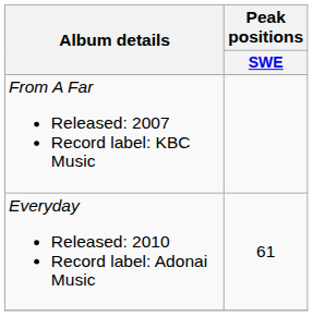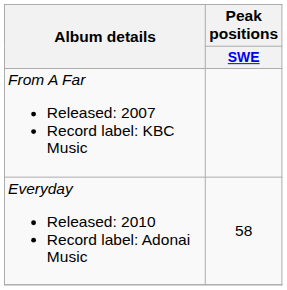 <table class="wikitable">
 <tr>
 <th align="center" rowspan="2" width="200">Album details</th>
 <th align="center" colspan="1" width="20">Peak positions</th>
 </tr>
 <tr>
 <th scope="col" style="width:3em;font-size:90%;"><a href='#'>SWE</a><br></th>
 </tr>
 <tr>
 <td><em>From A Far</em><br><ul><li>Released: 2007</li><li>Record label: KBC Music</li></ul></td>
 <td style="text-align:center;"></td>
 </tr>
 <tr>
 <td><em>Everyday</em><br><ul><li>Released: 2010</li><li>Record label: Adonai Music</li></ul></td>
-<td style="text-align:center;">61</td>
+<td style="text-align:center;">58</td>
 </tr>
 <tr>
 </tr>
 </table>
